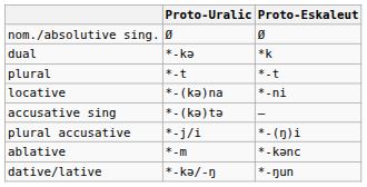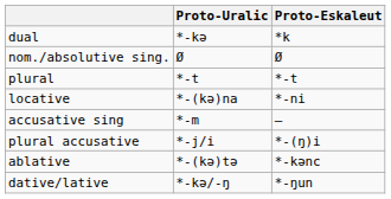 <table class="wikitable">
 <tr>
 <th></th>
 <th>Proto-Uralic</th>
 <th>Proto-Eskaleut</th>
 </tr>
 <tr>
+<td>dual</td>
+<td>*-kə</td>
+<td>*k</td>
+</tr>
+<tr>
 <td>nom./absolutive sing.</td>
 <td>Ø</td>
 <td>Ø</td>
-</tr>
-<tr>
-<td>dual</td>
-<td>*-kə</td>
-<td>*k</td>
 </tr>
 <tr>
 <td>plural</td>
 <td>*-t</td>
 <td>*-t</td>
 </tr>
 <tr>
 <td>locative</td>
 <td>*-(kə)na</td>
 <td>*-ni</td>
 </tr>
 <tr>
 <td>accusative sing</td>
-<td>*-(kə)tə</td>
+<td>*-m</td>
 <td>–</td>
 </tr>
 <tr>
 <td>plural accusative</td>
 <td>*-j/i</td>
 <td>*-(ŋ)i</td>
 </tr>
 <tr>
 <td>ablative</td>
-<td>*-m</td>
+<td>*-(kə)tə</td>
 <td>*-kənc</td>
 </tr>
 <tr>
 <td>dative/lative</td>
 <td>*-kə/-ŋ</td>
 <td>*-ŋun</td>
 </tr>
 </table>
